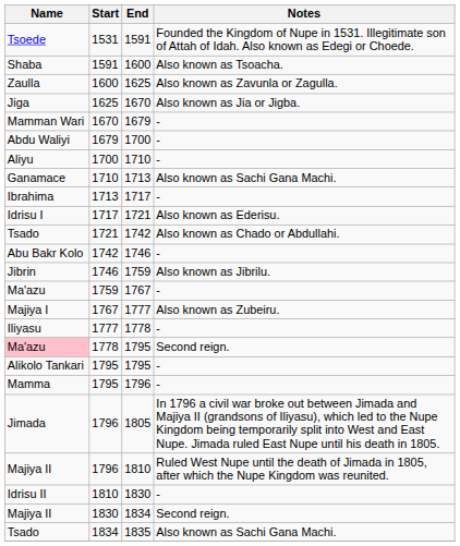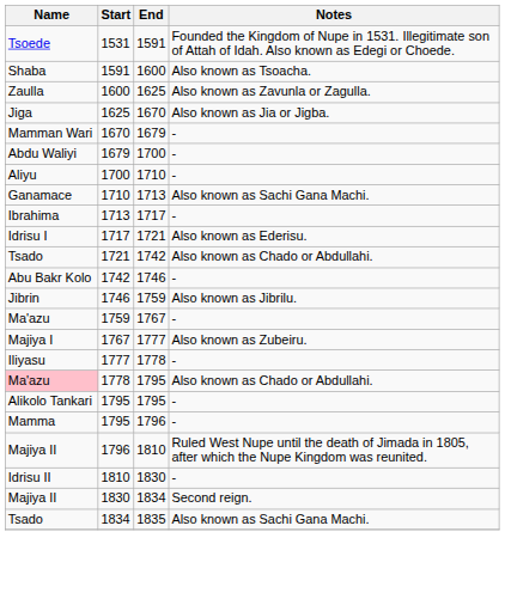 <table class=wikitable style="text-align:left;">
 <tr>
 <th style="width:8em;">Name</th>
 <th>Start</th>
 <th>End</th>
 <th style="width:40em;">Notes</th>
 </tr>
 <tr>
 <td><a href='#'>Tsoede</a></td>
 <td>1531</td>
 <td>1591</td>
 <td>Founded the Kingdom of Nupe in 1531. Illegitimate son of Attah of Idah. Also known as Edegi or Choede.</td>
 </tr>
 <tr>
 <td>Shaba</td>
 <td>1591</td>
 <td>1600</td>
 <td>Also known as Tsoacha.</td>
 </tr>
 <tr>
 <td>Zaulla</td>
 <td>1600</td>
 <td>1625</td>
 <td>Also known as Zavunla or Zagulla.</td>
 </tr>
 <tr>
 <td>Jiga</td>
 <td>1625</td>
 <td>1670</td>
 <td>Also known as Jia or Jigba.</td>
 </tr>
 <tr>
 <td>Mamman Wari</td>
 <td>1670</td>
 <td>1679</td>
 <td>-</td>
 </tr>
 <tr>
 <td>Abdu Waliyi</td>
 <td>1679</td>
 <td>1700</td>
 <td>-</td>
 </tr>
 <tr>
 <td>Aliyu</td>
 <td>1700</td>
 <td>1710</td>
 <td>-</td>
 </tr>
 <tr>
 <td>Ganamace</td>
 <td>1710</td>
 <td>1713</td>
 <td>Also known as Sachi Gana Machi.</td>
 </tr>
 <tr>
 <td>Ibrahima</td>
 <td>1713</td>
 <td>1717</td>
 <td>-</td>
 </tr>
 <tr>
 <td>Idrisu I</td>
 <td>1717</td>
 <td>1721</td>
 <td>Also known as Ederisu.</td>
 </tr>
 <tr>
 <td>Tsado</td>
 <td>1721</td>
 <td>1742</td>
 <td>Also known as Chado or Abdullahi.</td>
 </tr>
 <tr>
 <td>Abu Bakr Kolo</td>
 <td>1742</td>
 <td>1746</td>
 <td>-</td>
 </tr>
 <tr>
 <td>Jibrin</td>
 <td>1746</td>
 <td>1759</td>
 <td>Also known as Jibrilu.</td>
 </tr>
 <tr>
 <td>Ma'azu</td>
 <td>1759</td>
 <td>1767</td>
 <td>-</td>
 </tr>
 <tr>
 <td>Majiya I</td>
 <td>1767</td>
 <td>1777</td>
 <td>Also known as Zubeiru.</td>
 </tr>
 <tr>
 <td>Iliyasu</td>
 <td>1777</td>
 <td>1778</td>
 <td>-</td>
 </tr>
 <tr>
 <td style="background: pink;">Ma'azu</td>
 <td>1778</td>
 <td>1795</td>
-<td>Second reign.</td>
+<td>Also known as Chado or Abdullahi.</td>
 </tr>
 <tr>
 <td>Alikolo Tankari</td>
 <td>1795</td>
 <td>1795</td>
 <td>-</td>
 </tr>
 <tr>
 <td>Mamma</td>
 <td>1795</td>
 <td>1796</td>
 <td>-</td>
-</tr>
-<tr>
-<td>Jimada</td>
-<td>1796</td>
-<td>1805</td>
-<td>In 1796 a civil war broke out between Jimada and Majiya II (grandsons of Iliyasu), which led to the Nupe Kingdom being temporarily split into West and East Nupe. Jimada ruled East Nupe until his death in 1805.</td>
 </tr>
 <tr>
 <td>Majiya II</td>
 <td>1796</td>
 <td>1810</td>
 <td>Ruled West Nupe until the death of Jimada in 1805, after which the Nupe Kingdom was reunited.</td>
 </tr>
 <tr>
 <td>Idrisu II</td>
 <td>1810</td>
 <td>1830</td>
 <td>-</td>
 </tr>
 <tr>
 <td>Majiya II</td>
 <td>1830</td>
 <td>1834</td>
 <td>Second reign.</td>
 </tr>
 <tr>
 <td>Tsado</td>
 <td>1834</td>
 <td>1835</td>
 <td>Also known as Sachi Gana Machi.</td>
 </tr>
 <tr>
 </tr>
 </table>
